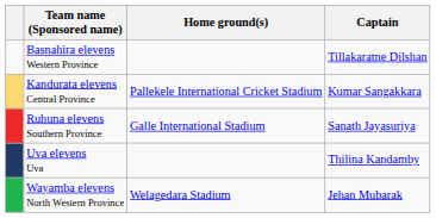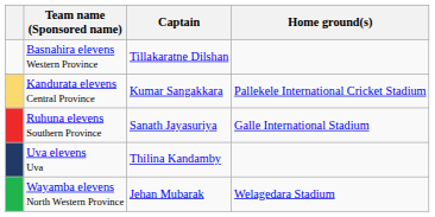 <table class="wikitable" style="font-size:90%;">
 <tr style="background:#efefef;">
 <th> </th>
 <th>Team name<br>(Sponsored name)</th>
+<th>Captain</th>
 <th>Home ground(s)</th>
-<th>Captain</th>
 </tr>
 <tr>
 <td> </td>
 <td><a href='#'>Basnahira elevens</a><br><small>Western Province</small></td>
+<td><a href='#'>Tillakaratne Dilshan</a></td>
 <td></td>
-<td><a href='#'>Tillakaratne Dilshan</a></td>
 </tr>
 <tr>
 <td style="background:#fad96e;"> </td>
 <td><a href='#'>Kandurata elevens</a><br><small>Central Province</small></td>
+<td><a href='#'>Kumar Sangakkara</a></td>
 <td><a href='#'>Pallekele International Cricket Stadium</a></td>
-<td><a href='#'>Kumar Sangakkara</a></td>
 </tr>
 <tr>
 <td style="background:#ed292a;"> </td>
 <td><a href='#'>Ruhuna elevens</a><br><small>Southern Province</small></td>
+<td><a href='#'>Sanath Jayasuriya</a></td>
 <td><a href='#'>Galle International Stadium</a></td>
-<td><a href='#'>Sanath Jayasuriya</a></td>
 </tr>
 <tr>
 <td style="background:#213965;"> </td>
 <td><a href='#'>Uva elevens</a><br><small>Uva</small></td>
+<td><a href='#'>Thilina Kandamby</a></td>
 <td></td>
-<td><a href='#'>Thilina Kandamby</a></td>
 </tr>
 <tr>
 <td style="background:#1fb44c; width:15px;"> </td>
 <td><a href='#'>Wayamba elevens</a><br><small>North Western Province</small></td>
+<td><a href='#'>Jehan Mubarak</a></td>
 <td><a href='#'>Welagedara Stadium</a></td>
-<td><a href='#'>Jehan Mubarak</a></td>
 </tr>
 </table>
